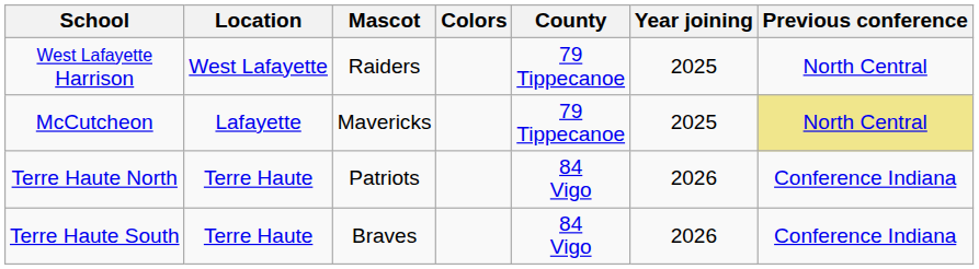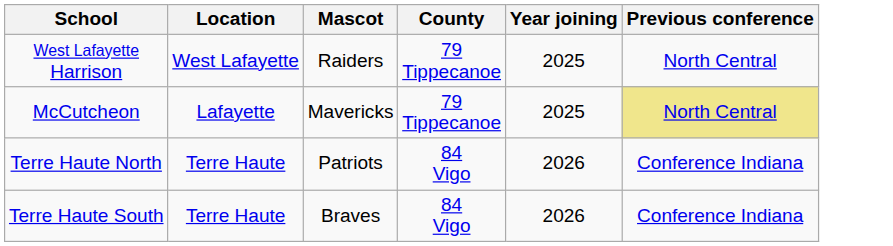 <table class="wikitable" style="text-align:center;">
 <tr>
 <th>School</th>
 <th>Location</th>
 <th>Mascot</th>
-<th>Colors</th>
 <th>County</th>
 <th>Year joining</th>
 <th>Previous conference</th>
 </tr>
 <tr>
 <td><a href='#'><small>West Lafayette</small> <br> Harrison</a></td>
 <td><a href='#'>West Lafayette</a></td>
 <td>Raiders</td>
-<td> </td>
 <td><a href='#'>79<br> Tippecanoe</a></td>
 <td>2025</td>
 <td><a href='#'>North Central</a></td>
 </tr>
 <tr>
 <td><a href='#'>McCutcheon</a></td>
 <td><a href='#'>Lafayette</a></td>
 <td>Mavericks</td>
-<td> </td>
 <td><a href='#'>79<br> Tippecanoe</a></td>
 <td>2025</td>
 <td style="background: khaki;"><a href='#'>North Central</a></td>
 </tr>
 <tr>
 <td><a href='#'>Terre Haute North</a></td>
 <td><a href='#'>Terre Haute</a></td>
 <td>Patriots</td>
-<td>  </td>
 <td><a href='#'>84 <br> Vigo</a></td>
 <td>2026</td>
 <td><a href='#'>Conference Indiana</a></td>
 </tr>
 <tr>
 <td><a href='#'>Terre Haute South</a></td>
 <td><a href='#'>Terre Haute</a></td>
 <td>Braves</td>
-<td>  </td>
 <td><a href='#'>84 <br> Vigo</a></td>
 <td>2026</td>
 <td><a href='#'>Conference Indiana</a></td>
 </tr>
 </table>
